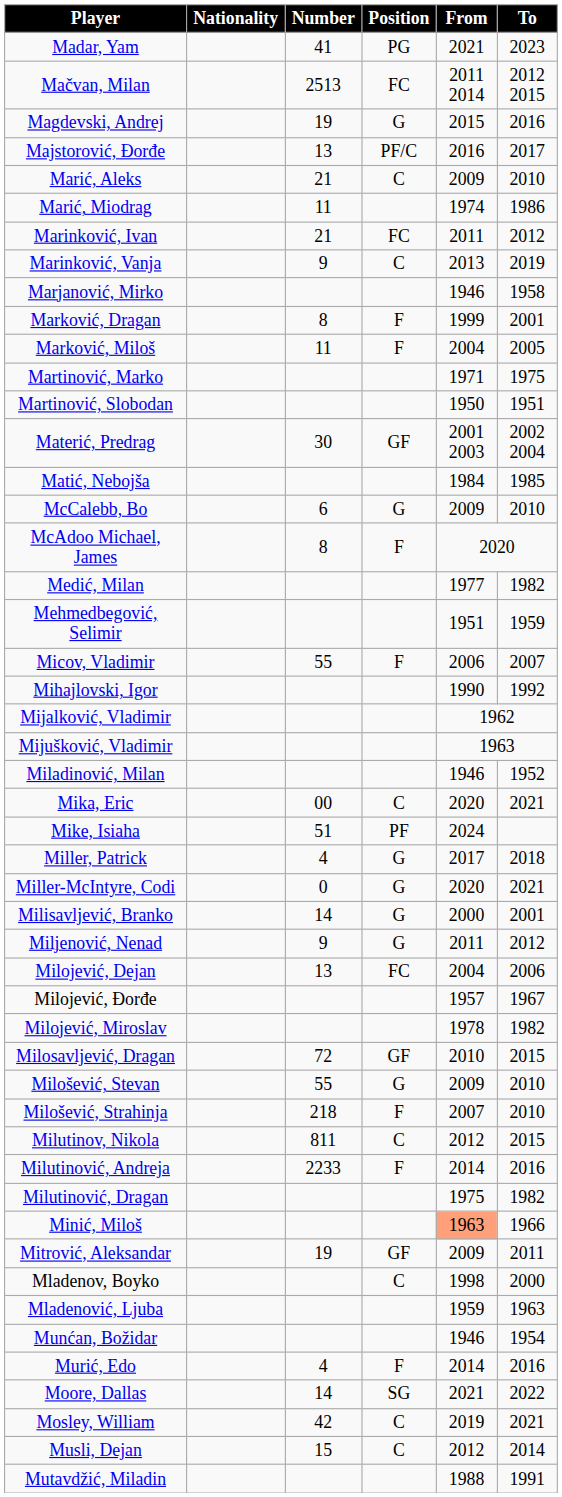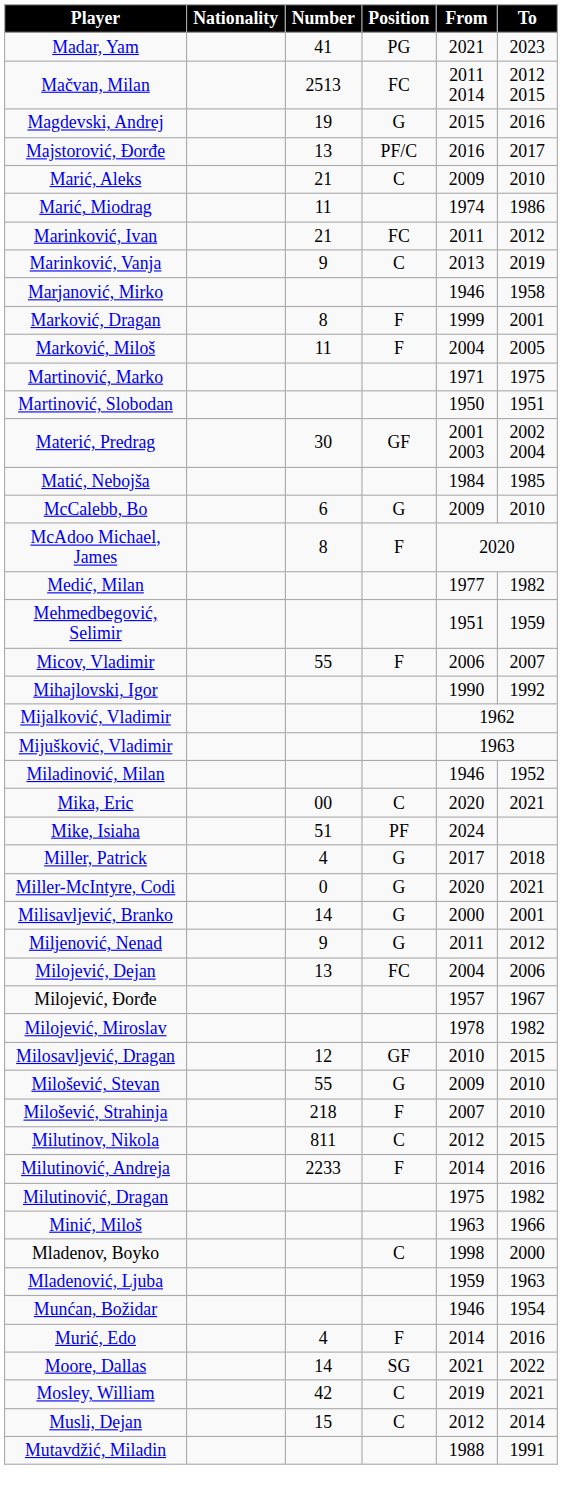 <table class="wikitable" style="text-align:center" width="80%">
 <tr>
 <th style="background:black;color:white;" width="30%">Player</th>
 <th style="background:black;color:white;" width="10%">Nationality</th>
 <th style="background:black;color:white;" width="10%">Number</th>
 <th style="background:black;color:white;" width="10%">Position</th>
 <th style="background:black;color:white;" width="10%">From</th>
 <th style="background:black;color:white;" width="10%">To</th>
 </tr>
 <tr>
 <td><a href='#'>Madar, Yam</a></td>
 <td></td>
 <td>41</td>
 <td>PG</td>
 <td>2021</td>
 <td>2023</td>
 </tr>
 <tr>
 <td><a href='#'>Mačvan, Milan</a></td>
 <td></td>
 <td>2513</td>
 <td>FC</td>
 <td>2011<br>2014</td>
 <td>2012<br>2015</td>
 </tr>
 <tr>
 <td><a href='#'>Magdevski, Andrej</a></td>
 <td></td>
 <td>19</td>
 <td>G</td>
 <td>2015</td>
 <td>2016</td>
 </tr>
 <tr>
 <td><a href='#'>Majstorović, Đorđe</a></td>
 <td></td>
 <td>13</td>
 <td>PF/C</td>
 <td>2016</td>
 <td>2017</td>
 </tr>
 <tr>
 <td><a href='#'>Marić, Aleks</a></td>
 <td></td>
 <td>21</td>
 <td>C</td>
 <td>2009</td>
 <td>2010</td>
 </tr>
 <tr>
 <td><a href='#'>Marić, Miodrag</a></td>
 <td></td>
 <td>11</td>
 <td></td>
 <td>1974</td>
 <td>1986</td>
 </tr>
 <tr>
 <td><a href='#'>Marinković, Ivan</a></td>
 <td></td>
 <td>21</td>
 <td>FC</td>
 <td>2011</td>
 <td>2012</td>
 </tr>
 <tr>
 <td><a href='#'>Marinković, Vanja</a></td>
 <td></td>
 <td>9</td>
 <td>C</td>
 <td>2013</td>
 <td>2019</td>
 </tr>
 <tr>
 <td><a href='#'>Marjanović, Mirko</a></td>
 <td></td>
 <td></td>
 <td></td>
 <td>1946</td>
 <td>1958</td>
 </tr>
 <tr>
 <td><a href='#'>Marković, Dragan</a></td>
 <td></td>
 <td>8</td>
 <td>F</td>
 <td>1999</td>
 <td>2001</td>
 </tr>
 <tr>
 <td><a href='#'>Marković, Miloš</a></td>
 <td></td>
 <td>11</td>
 <td>F</td>
 <td>2004</td>
 <td>2005</td>
 </tr>
 <tr>
 <td><a href='#'>Martinović, Marko</a></td>
 <td></td>
 <td></td>
 <td></td>
 <td>1971</td>
 <td>1975</td>
 </tr>
 <tr>
 <td><a href='#'>Martinović, Slobodan</a></td>
 <td></td>
 <td></td>
 <td></td>
 <td>1950</td>
 <td>1951</td>
 </tr>
 <tr>
 <td><a href='#'>Materić, Predrag</a></td>
 <td></td>
 <td>30</td>
 <td>GF</td>
 <td>2001<br>2003</td>
 <td>2002<br>2004</td>
 </tr>
 <tr>
 <td><a href='#'>Matić, Nebojša</a></td>
 <td></td>
 <td></td>
 <td></td>
 <td>1984</td>
 <td>1985</td>
 </tr>
 <tr>
 <td><a href='#'>McCalebb, Bo</a></td>
 <td></td>
 <td>6</td>
 <td>G</td>
 <td>2009</td>
 <td>2010</td>
 </tr>
 <tr>
 <td><a href='#'>McAdoo Michael, James</a></td>
 <td></td>
 <td>8</td>
 <td>F</td>
 <td colspan="2">2020</td>
 </tr>
 <tr>
 <td><a href='#'>Medić, Milan</a></td>
 <td></td>
 <td></td>
 <td></td>
 <td>1977</td>
 <td>1982</td>
 </tr>
 <tr>
 <td><a href='#'>Mehmedbegović, Selimir</a></td>
 <td></td>
 <td></td>
 <td></td>
 <td>1951</td>
 <td>1959</td>
 </tr>
 <tr>
 <td><a href='#'>Micov, Vladimir</a></td>
 <td></td>
 <td>55</td>
 <td>F</td>
 <td>2006</td>
 <td>2007</td>
 </tr>
 <tr>
 <td><a href='#'>Mihajlovski, Igor</a></td>
 <td></td>
 <td></td>
 <td></td>
 <td>1990</td>
 <td>1992</td>
 </tr>
 <tr>
 <td><a href='#'>Mijalković, Vladimir</a></td>
 <td></td>
 <td></td>
 <td></td>
 <td colspan="2">1962</td>
 </tr>
 <tr>
 <td><a href='#'>Mijušković, Vladimir</a></td>
 <td></td>
 <td></td>
 <td></td>
 <td colspan="2">1963</td>
 </tr>
 <tr>
 <td><a href='#'>Miladinović, Milan</a></td>
 <td></td>
 <td></td>
 <td></td>
 <td>1946</td>
 <td>1952</td>
 </tr>
 <tr>
 <td><a href='#'>Mika, Eric</a></td>
 <td></td>
 <td>00</td>
 <td>C</td>
 <td>2020</td>
 <td>2021</td>
 </tr>
 <tr>
 <td><a href='#'>Mike, Isiaha</a></td>
 <td></td>
 <td>51</td>
 <td>PF</td>
 <td>2024</td>
 <td></td>
 </tr>
 <tr>
 <td><a href='#'>Miller, Patrick</a></td>
 <td></td>
 <td>4</td>
 <td>G</td>
 <td>2017</td>
 <td>2018</td>
 </tr>
 <tr>
 <td><a href='#'>Miller-McIntyre, Codi</a></td>
 <td></td>
 <td>0</td>
 <td>G</td>
 <td>2020</td>
 <td>2021</td>
 </tr>
 <tr>
 <td><a href='#'>Milisavljević, Branko</a></td>
 <td></td>
 <td>14</td>
 <td>G</td>
 <td>2000</td>
 <td>2001</td>
 </tr>
 <tr>
 <td><a href='#'>Miljenović, Nenad</a></td>
 <td></td>
 <td>9</td>
 <td>G</td>
 <td>2011</td>
 <td>2012</td>
 </tr>
 <tr>
 <td><a href='#'>Milojević, Dejan</a></td>
 <td></td>
 <td>13</td>
 <td>FC</td>
 <td>2004</td>
 <td>2006</td>
 </tr>
 <tr>
 <td>Milojević, Đorđe</td>
 <td></td>
 <td></td>
 <td></td>
 <td>1957</td>
 <td>1967</td>
 </tr>
 <tr>
 <td><a href='#'>Milojević, Miroslav</a></td>
 <td></td>
 <td></td>
 <td></td>
 <td>1978</td>
 <td>1982</td>
 </tr>
 <tr>
 <td><a href='#'>Milosavljević, Dragan</a></td>
 <td></td>
-<td>72</td>
+<td>12</td>
 <td>GF</td>
 <td>2010</td>
 <td>2015</td>
 </tr>
 <tr>
 <td><a href='#'>Milošević, Stevan</a></td>
 <td></td>
 <td>55</td>
 <td>G</td>
 <td>2009</td>
 <td>2010</td>
 </tr>
 <tr>
 <td><a href='#'>Milošević, Strahinja</a></td>
 <td></td>
 <td>218</td>
 <td>F</td>
 <td>2007</td>
 <td>2010</td>
 </tr>
 <tr>
 <td><a href='#'>Milutinov, Nikola</a></td>
 <td></td>
 <td>811</td>
 <td>C</td>
 <td>2012</td>
 <td>2015</td>
 </tr>
 <tr>
 <td><a href='#'>Milutinović, Andreja</a></td>
 <td></td>
 <td>2233</td>
 <td>F</td>
 <td>2014</td>
 <td>2016</td>
 </tr>
 <tr>
 <td><a href='#'>Milutinović, Dragan</a></td>
 <td></td>
 <td></td>
 <td></td>
 <td>1975</td>
 <td>1982</td>
 </tr>
 <tr>
 <td><a href='#'>Minić, Miloš</a></td>
 <td></td>
 <td></td>
 <td></td>
-<td style="background: lightsalmon;">1963</td>
+<td>1963</td>
 <td>1966</td>
-</tr>
-<tr>
-<td><a href='#'>Mitrović, Aleksandar</a></td>
-<td></td>
-<td>19</td>
-<td>GF</td>
-<td>2009</td>
-<td>2011</td>
 </tr>
 <tr>
 <td>Mladenov, Boyko</td>
 <td></td>
 <td></td>
 <td>C</td>
 <td>1998</td>
 <td>2000</td>
 </tr>
 <tr>
 <td><a href='#'>Mladenović, Ljuba</a></td>
 <td></td>
 <td></td>
 <td></td>
 <td>1959</td>
 <td>1963</td>
 </tr>
 <tr>
 <td><a href='#'>Munćan, Božidar</a></td>
 <td></td>
 <td></td>
 <td></td>
 <td>1946</td>
 <td>1954</td>
 </tr>
 <tr>
 <td><a href='#'>Murić, Edo</a></td>
 <td></td>
 <td>4</td>
 <td>F</td>
 <td>2014</td>
 <td>2016</td>
 </tr>
 <tr>
 <td><a href='#'>Moore, Dallas</a></td>
 <td></td>
 <td>14</td>
 <td>SG</td>
 <td>2021</td>
 <td>2022</td>
 </tr>
 <tr>
 <td><a href='#'>Mosley, William</a></td>
 <td></td>
 <td>42</td>
 <td>C</td>
 <td>2019</td>
 <td>2021</td>
 </tr>
 <tr>
 <td><a href='#'>Musli, Dejan</a></td>
 <td></td>
 <td>15</td>
 <td>C</td>
 <td>2012</td>
 <td>2014</td>
 </tr>
 <tr>
 <td><a href='#'>Mutavdžić, Miladin</a></td>
 <td></td>
 <td></td>
 <td></td>
 <td>1988</td>
 <td>1991</td>
 </tr>
 </table>
